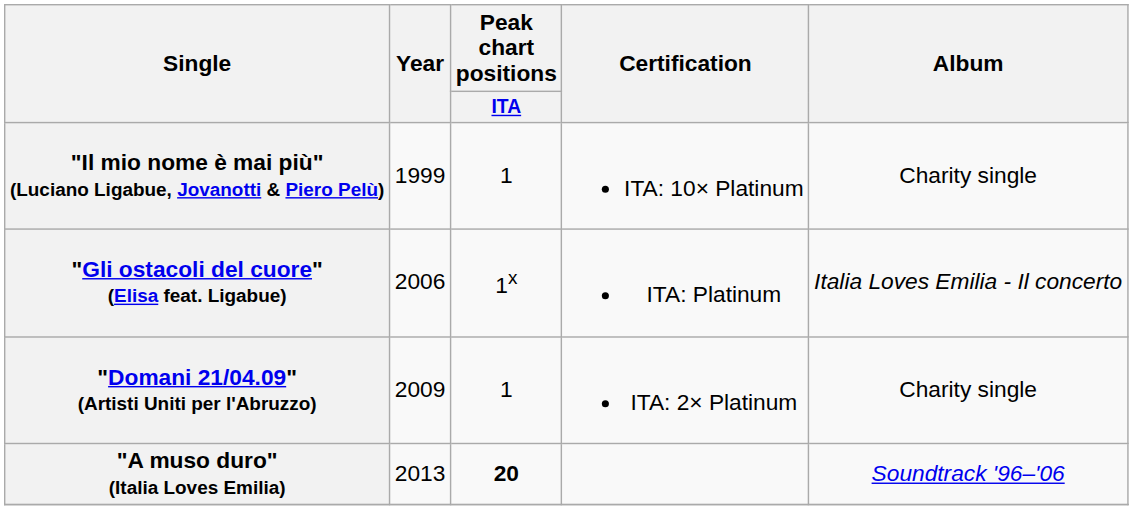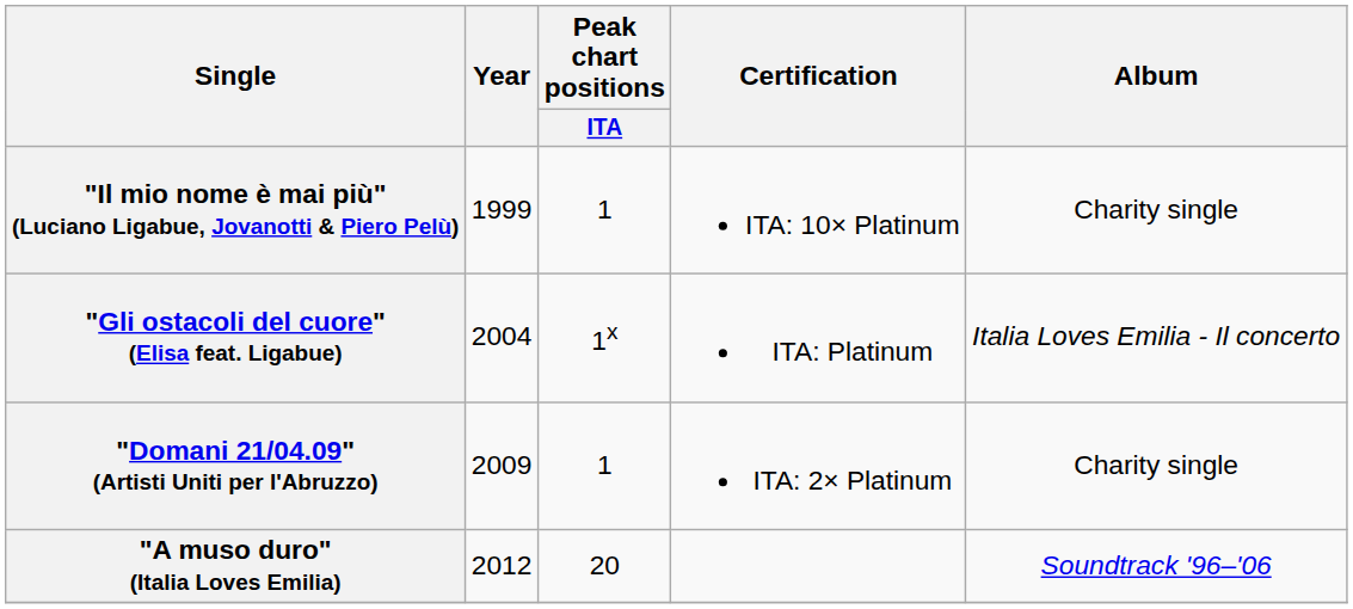 <table class="wikitable plainrowheaders" style="text-align:center;" border="1">
 <tr>
 <th scope="col" rowspan="2">Single</th>
 <th scope="col" rowspan="2">Year</th>
 <th scope="col" colspan="1">Peak chart positions</th>
 <th scope="col" rowspan="2">Certification</th>
 <th scope="col" rowspan="2">Album</th>
 </tr>
 <tr>
 <th scope="col" style="width:3em;font-size:85%;"><a href='#'>ITA</a><br></th>
 </tr>
 <tr>
 <th scope="row">"Il mio nome è mai più"<br><small>(Luciano Ligabue, <a href='#'>Jovanotti</a> & <a href='#'>Piero Pelù</a>)</small></th>
 <td>1999</td>
 <td>1</td>
 <td><br><ul><li>ITA: 10× Platinum</li></ul></td>
 <td>Charity single</td>
 </tr>
 <tr>
 <th scope="row">"<a href='#'>Gli ostacoli del cuore</a>"<br><small>(<a href='#'>Elisa</a> feat. Ligabue)</small></th>
-<td>2006</td>
+<td>2004</td>
 <td>1<sup>x</sup></td>
 <td><br><ul><li>ITA: Platinum</li></ul></td>
 <td><em>Italia Loves Emilia - Il concerto</em></td>
 </tr>
 <tr>
 <th scope="row">"<a href='#'>Domani 21/04.09</a>"<br><small>(Artisti Uniti per l'Abruzzo)</small></th>
 <td>2009</td>
 <td>1</td>
 <td><br><ul><li>ITA: 2× Platinum</li></ul></td>
 <td>Charity single</td>
 </tr>
 <tr>
 <th scope="row">"A muso duro"<br><small>(Italia Loves Emilia)</small></th>
-<td>2013</td>
-<td><strong>20</strong></td>
+<td>2012</td>
+<td>20</td>
 <td></td>
 <td><em><a href='#'>Soundtrack '96–'06</a></em></td>
 </tr>
 <tr>
 </tr>
 </table>
